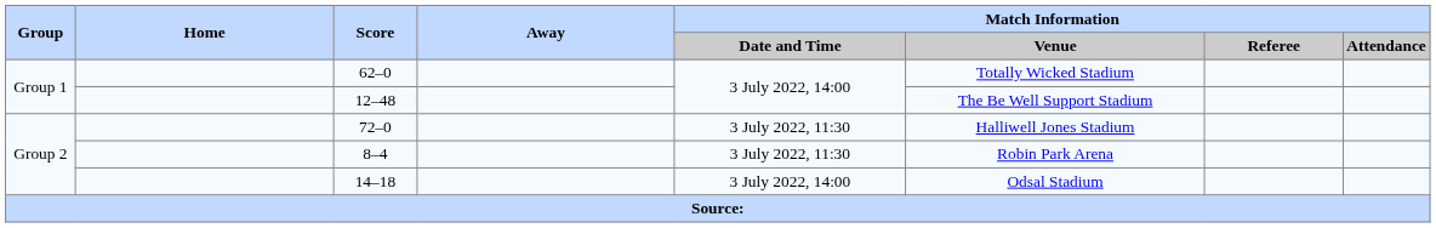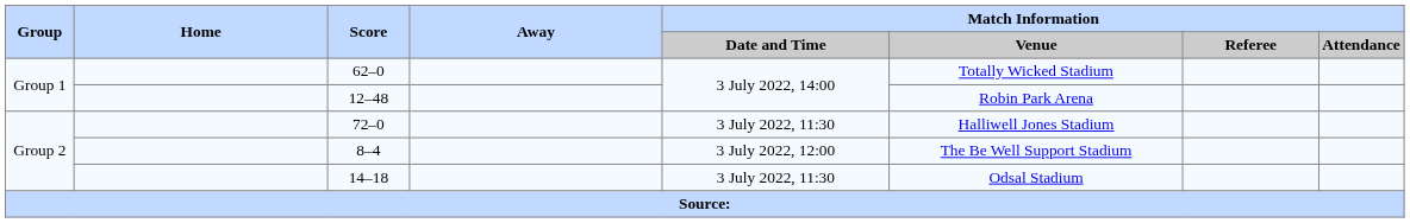 <table border=1 style="border-collapse:collapse; font-size:90%; text-align:center;" cellpadding=3 cellspacing=0 width=100%>
 <tr style="background:#c1d8ff;">
 <th scope="col" rowspan=2 width=5%>Group</th>
 <th scope="col" rowspan=2 width=19%>Home</th>
 <th scope="col" rowspan=2 width=6%>Score</th>
 <th scope="col" rowspan=2 width=19%>Away</th>
 <th colspan=4>Match Information</th>
 </tr>
 <tr style="background:#cccccc;">
 <th scope="col" width=17%>Date and Time</th>
 <th scope="col" width=22%>Venue</th>
 <th scope="col" width=10%>Referee</th>
 <th scope="col" width=7%>Attendance</th>
 </tr>
 <tr style="background:#f5faff;">
 <td rowspan=2>Group 1</td>
 <td></td>
 <td>62–0</td>
 <td></td>
 <td Rowspan=2>3 July 2022, 14:00</td>
 <td><a href='#'>Totally Wicked Stadium</a></td>
 <td></td>
 <td></td>
 </tr>
 <tr style="background:#f5faff;">
 <td></td>
 <td>12–48</td>
 <td></td>
-<td><a href='#'>The Be Well Support Stadium</a></td>
+<td><a href='#'>Robin Park Arena</a></td>
 <td></td>
 <td></td>
 </tr>
 <tr style="background:#f5faff;">
 <td rowspan=3>Group 2</td>
 <td></td>
 <td>72–0</td>
 <td></td>
 <td>3 July 2022, 11:30</td>
 <td><a href='#'>Halliwell Jones Stadium</a></td>
 <td></td>
 <td></td>
 </tr>
 <tr style="background:#f5faff;">
 <td></td>
 <td>8–4</td>
 <td></td>
-<td>3 July 2022, 11:30</td>
-<td><a href='#'>Robin Park Arena</a></td>
+<td>3 July 2022, 12:00</td>
+<td><a href='#'>The Be Well Support Stadium</a></td>
 <td></td>
 <td></td>
 </tr>
 <tr style="background:#f5faff;">
 <td></td>
 <td>14–18</td>
 <td></td>
-<td>3 July 2022, 14:00</td>
+<td>3 July 2022, 11:30</td>
 <td><a href='#'>Odsal Stadium</a></td>
 <td></td>
 <td></td>
 </tr>
 <tr style="background:#c1d8ff;">
 <th colspan=8>Source:</th>
 </tr>
 </table>
